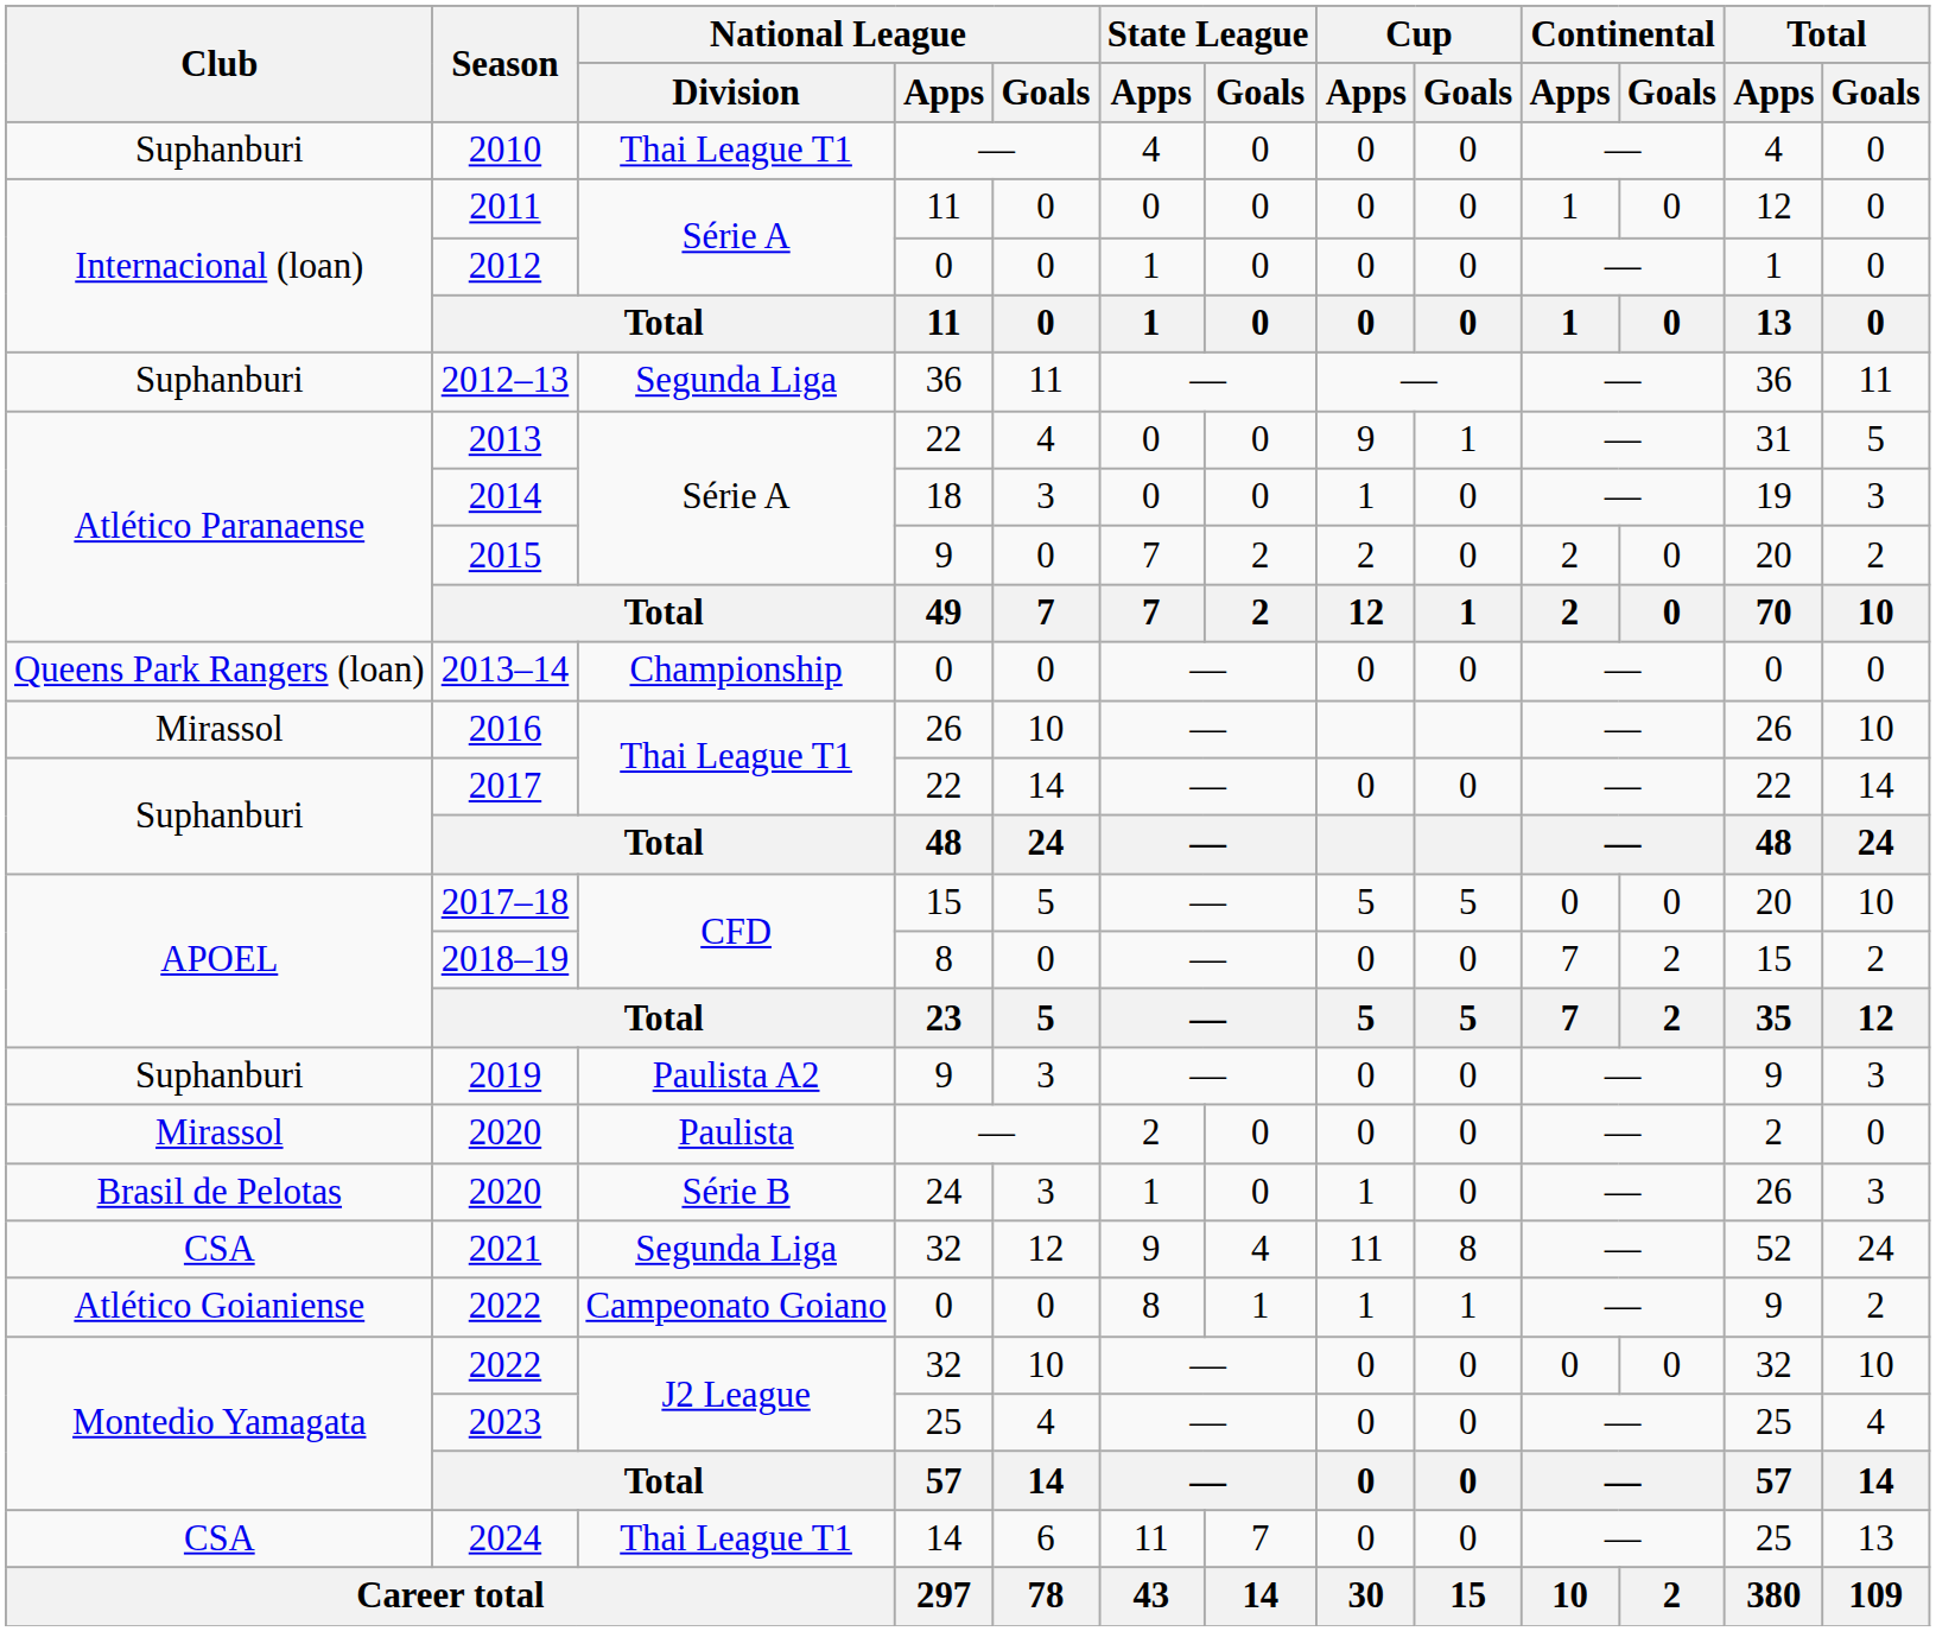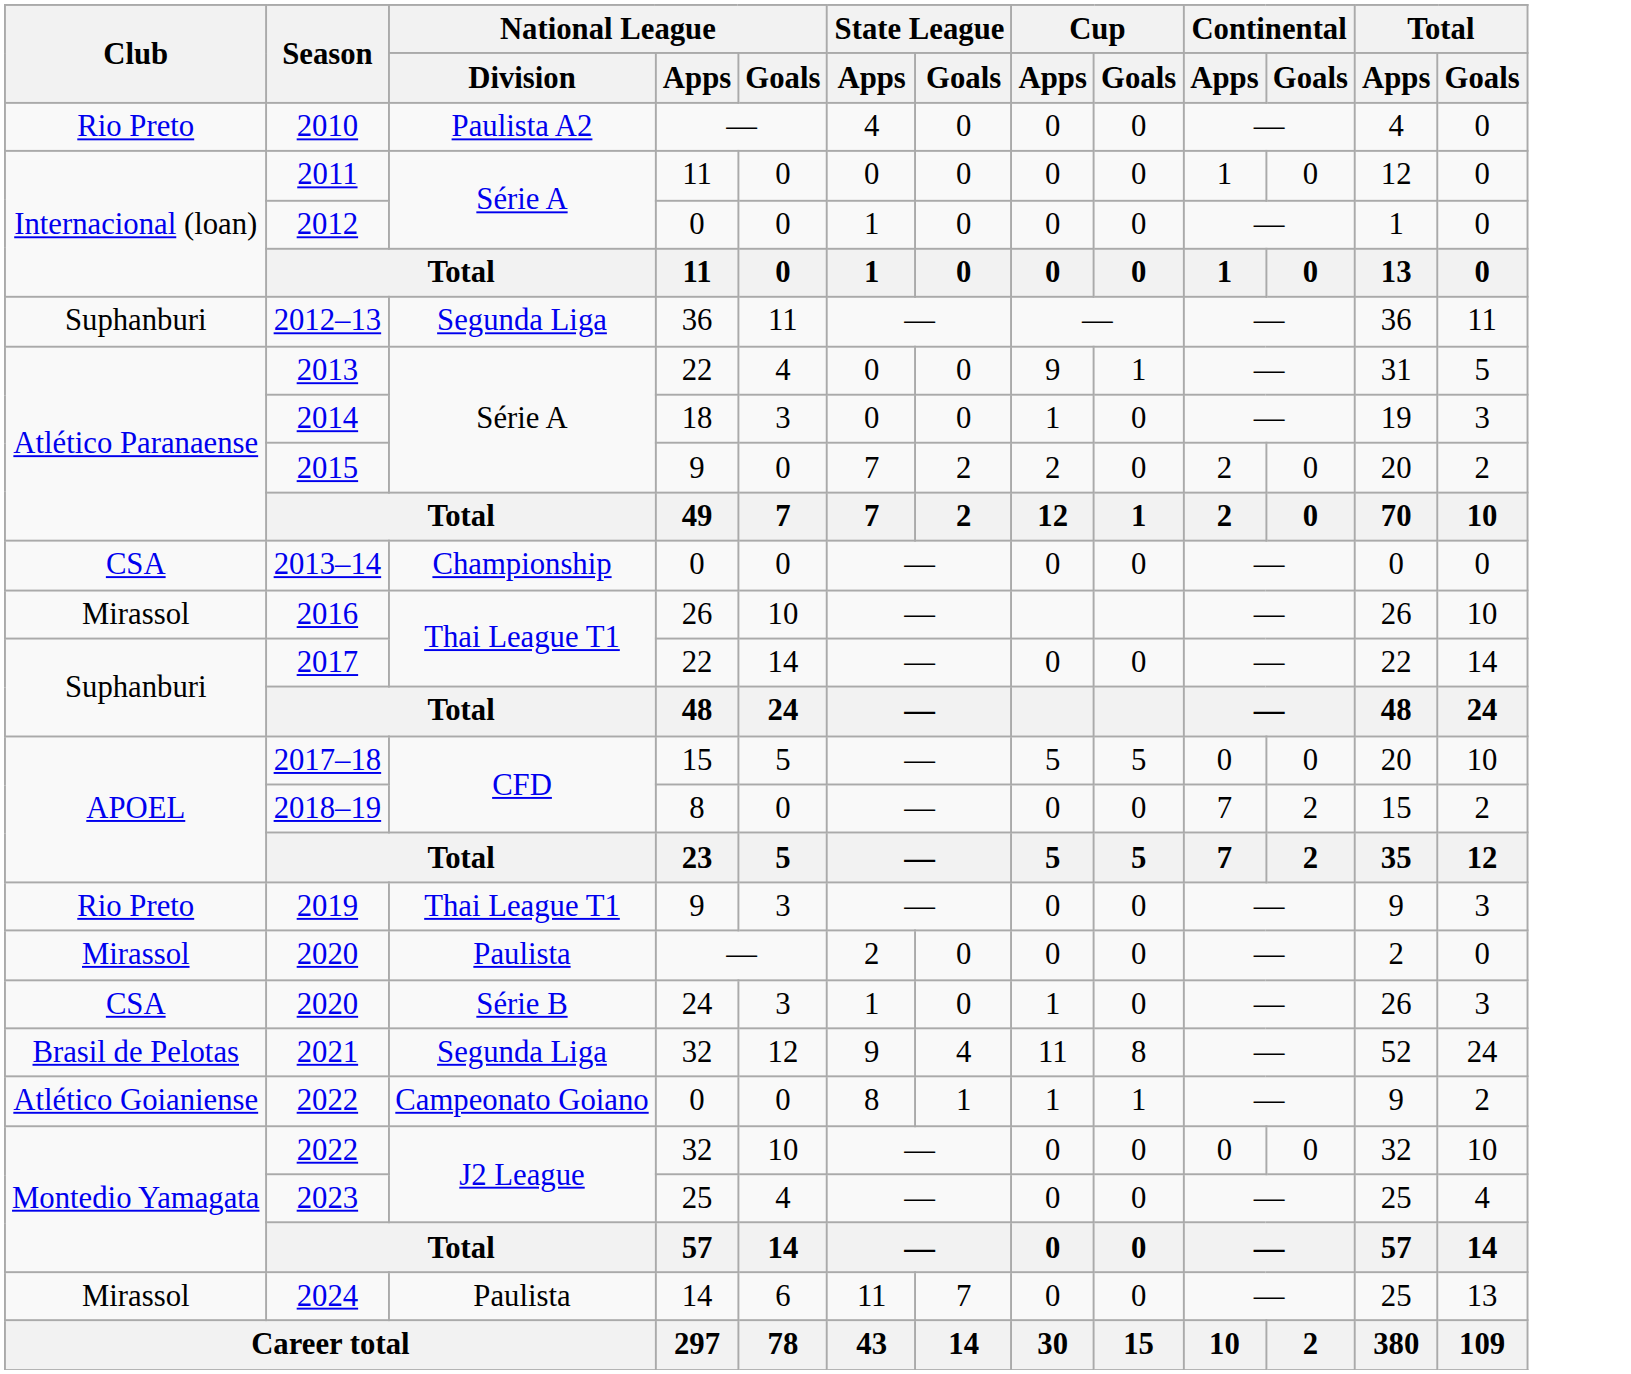 <table class="wikitable" style="text-align: center;">
 <tr>
 <th rowspan="2">Club</th>
 <th rowspan="2">Season</th>
 <th colspan="3">National League</th>
 <th colspan="2">State League</th>
 <th colspan="2">Cup</th>
 <th colspan="2">Continental</th>
 <th colspan="2">Total</th>
 </tr>
 <tr>
 <th>Division</th>
 <th>Apps</th>
 <th>Goals</th>
 <th>Apps</th>
 <th>Goals</th>
 <th>Apps</th>
 <th>Goals</th>
 <th>Apps</th>
 <th>Goals</th>
 <th>Apps</th>
 <th>Goals</th>
 </tr>
 <tr>
-<td>Suphanburi</td>
+<td rowspan="1"><a href='#'>Rio Preto</a></td>
 <td><a href='#'>2010</a></td>
-<td><a href='#'>Thai League T1</a></td>
+<td><a href='#'>Paulista A2</a></td>
 <td colspan="2">—</td>
 <td>4</td>
 <td>0</td>
 <td>0</td>
 <td>0</td>
 <td colspan="2">—</td>
 <td>4</td>
 <td>0</td>
 </tr>
 <tr>
 <td rowspan="3"><a href='#'>Internacional</a> (loan)</td>
 <td><a href='#'>2011</a></td>
 <td rowspan="2"><a href='#'>Série A</a></td>
 <td>11</td>
 <td>0</td>
 <td>0</td>
 <td>0</td>
 <td>0</td>
 <td>0</td>
 <td>1</td>
 <td>0</td>
 <td>12</td>
 <td>0</td>
 </tr>
 <tr>
 <td><a href='#'>2012</a></td>
 <td>0</td>
 <td>0</td>
 <td>1</td>
 <td>0</td>
 <td>0</td>
 <td>0</td>
 <td colspan="2">—</td>
 <td>1</td>
 <td>0</td>
 </tr>
 <tr>
 <th colspan="2">Total</th>
 <th>11</th>
 <th>0</th>
 <th>1</th>
 <th>0</th>
 <th>0</th>
 <th>0</th>
 <th>1</th>
 <th>0</th>
 <th>13</th>
 <th>0</th>
 </tr>
 <tr>
 <td>Suphanburi</td>
 <td><a href='#'>2012–13</a></td>
 <td><a href='#'>Segunda Liga</a></td>
 <td>36</td>
 <td>11</td>
 <td colspan="2">—</td>
 <td colspan="2">—</td>
 <td colspan="2">—</td>
 <td>36</td>
 <td>11</td>
 </tr>
 <tr>
 <td rowspan="4"><a href='#'>Atlético Paranaense</a></td>
 <td><a href='#'>2013</a></td>
 <td rowspan="3">Série A</td>
 <td>22</td>
 <td>4</td>
 <td>0</td>
 <td>0</td>
 <td>9</td>
 <td>1</td>
 <td colspan="2">—</td>
 <td>31</td>
 <td>5</td>
 </tr>
 <tr>
 <td><a href='#'>2014</a></td>
 <td>18</td>
 <td>3</td>
 <td>0</td>
 <td>0</td>
 <td>1</td>
 <td>0</td>
 <td colspan="2">—</td>
 <td>19</td>
 <td>3</td>
 </tr>
 <tr>
 <td><a href='#'>2015</a></td>
 <td>9</td>
 <td>0</td>
 <td>7</td>
 <td>2</td>
 <td>2</td>
 <td>0</td>
 <td>2</td>
 <td>0</td>
 <td>20</td>
 <td>2</td>
 </tr>
 <tr>
 <th colspan="2">Total</th>
 <th>49</th>
 <th>7</th>
 <th>7</th>
 <th>2</th>
 <th>12</th>
 <th>1</th>
 <th>2</th>
 <th>0</th>
 <th>70</th>
 <th>10</th>
 </tr>
 <tr>
-<td rowspan="1"><a href='#'>Queens Park Rangers</a> (loan)</td>
+<td><a href='#'>CSA</a></td>
 <td><a href='#'>2013–14</a></td>
 <td><a href='#'>Championship</a></td>
 <td>0</td>
 <td>0</td>
 <td colspan="2">—</td>
 <td>0</td>
 <td>0</td>
 <td colspan="2">—</td>
 <td>0</td>
 <td>0</td>
 </tr>
 <tr>
 <td rowspan="1">Mirassol</td>
 <td><a href='#'>2016</a></td>
 <td rowspan="2"><a href='#'>Thai League T1</a></td>
 <td>26</td>
 <td>10</td>
 <td colspan="2">—</td>
 <td></td>
 <td></td>
 <td colspan="2">—</td>
 <td>26</td>
 <td>10</td>
 </tr>
 <tr>
 <td rowspan="2">Suphanburi</td>
 <td><a href='#'>2017</a></td>
 <td>22</td>
 <td>14</td>
 <td colspan="2">—</td>
 <td>0</td>
 <td>0</td>
 <td colspan="2">—</td>
 <td>22</td>
 <td>14</td>
 </tr>
 <tr>
 <th colspan="2">Total</th>
 <th>48</th>
 <th>24</th>
 <th colspan="2">—</th>
 <th></th>
 <th></th>
 <th colspan="2">—</th>
 <th>48</th>
 <th>24</th>
 </tr>
 <tr>
 <td rowspan="3"><a href='#'>APOEL</a></td>
 <td><a href='#'>2017–18</a></td>
 <td rowspan="2"><a href='#'>CFD</a></td>
 <td>15</td>
 <td>5</td>
 <td colspan="2">—</td>
 <td>5</td>
 <td>5</td>
 <td>0</td>
 <td>0</td>
 <td>20</td>
 <td>10</td>
 </tr>
 <tr>
 <td><a href='#'>2018–19</a></td>
 <td>8</td>
 <td>0</td>
 <td colspan="2">—</td>
 <td>0</td>
 <td>0</td>
 <td>7</td>
 <td>2</td>
 <td>15</td>
 <td>2</td>
 </tr>
 <tr>
 <th colspan="2">Total</th>
 <th>23</th>
 <th>5</th>
 <th colspan="2">—</th>
 <th>5</th>
 <th>5</th>
 <th>7</th>
 <th>2</th>
 <th>35</th>
 <th>12</th>
 </tr>
 <tr>
-<td>Suphanburi</td>
+<td rowspan="1"><a href='#'>Rio Preto</a></td>
 <td><a href='#'>2019</a></td>
-<td><a href='#'>Paulista A2</a></td>
+<td><a href='#'>Thai League T1</a></td>
 <td>9</td>
 <td>3</td>
 <td colspan="2">—</td>
 <td>0</td>
 <td>0</td>
 <td colspan="2">—</td>
 <td>9</td>
 <td>3</td>
 </tr>
 <tr>
 <td rowspan="1"><a href='#'>Mirassol</a></td>
 <td><a href='#'>2020</a></td>
 <td><a href='#'>Paulista</a></td>
 <td colspan="2">—</td>
 <td>2</td>
 <td>0</td>
 <td>0</td>
 <td>0</td>
 <td colspan="2">—</td>
 <td>2</td>
 <td>0</td>
 </tr>
 <tr>
-<td><a href='#'>Brasil de Pelotas</a></td>
+<td><a href='#'>CSA</a></td>
 <td><a href='#'>2020</a></td>
 <td><a href='#'>Série B</a></td>
 <td>24</td>
 <td>3</td>
 <td>1</td>
 <td>0</td>
 <td>1</td>
 <td>0</td>
 <td colspan="2">—</td>
 <td>26</td>
 <td>3</td>
 </tr>
 <tr>
-<td><a href='#'>CSA</a></td>
+<td><a href='#'>Brasil de Pelotas</a></td>
 <td><a href='#'>2021</a></td>
 <td><a href='#'>Segunda Liga</a></td>
 <td>32</td>
 <td>12</td>
 <td>9</td>
 <td>4</td>
 <td>11</td>
 <td>8</td>
 <td colspan="2">—</td>
 <td>52</td>
 <td>24</td>
 </tr>
 <tr>
 <td><a href='#'>Atlético Goianiense</a></td>
 <td><a href='#'>2022</a></td>
 <td><a href='#'>Campeonato Goiano</a></td>
 <td>0</td>
 <td>0</td>
 <td>8</td>
 <td>1</td>
 <td>1</td>
 <td>1</td>
 <td colspan="2">—</td>
 <td>9</td>
 <td>2</td>
 </tr>
 <tr>
 <td rowspan="3"><a href='#'>Montedio Yamagata</a></td>
 <td><a href='#'>2022</a></td>
 <td rowspan="2"><a href='#'>J2 League</a></td>
 <td>32</td>
 <td>10</td>
 <td colspan="2">—</td>
 <td>0</td>
 <td>0</td>
 <td>0</td>
 <td>0</td>
 <td>32</td>
 <td>10</td>
 </tr>
 <tr>
 <td><a href='#'>2023</a></td>
 <td>25</td>
 <td>4</td>
 <td colspan="2">—</td>
 <td>0</td>
 <td>0</td>
 <td colspan="2">—</td>
 <td>25</td>
 <td>4</td>
 </tr>
 <tr>
 <th colspan="2">Total</th>
 <th>57</th>
 <th>14</th>
 <th colspan="2">—</th>
 <th>0</th>
 <th>0</th>
 <th colspan="2">—</th>
 <th>57</th>
 <th>14</th>
 </tr>
 <tr>
-<td><a href='#'>CSA</a></td>
+<td rowspan="1">Mirassol</td>
 <td><a href='#'>2024</a></td>
-<td><a href='#'>Thai League T1</a></td>
+<td>Paulista</td>
 <td>14</td>
 <td>6</td>
 <td>11</td>
 <td>7</td>
 <td>0</td>
 <td>0</td>
 <td colspan="2">—</td>
 <td>25</td>
 <td>13</td>
 </tr>
 <tr>
 <th colspan="3">Career total</th>
 <th>297</th>
 <th>78</th>
 <th>43</th>
 <th>14</th>
 <th>30</th>
 <th>15</th>
 <th>10</th>
 <th>2</th>
 <th>380</th>
 <th>109</th>
 </tr>
 </table>
